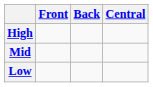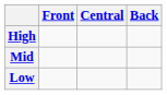 <table class="wikitable">
 <tr>
 <th></th>
 <th><a href='#'>Front</a></th>
+<th><a href='#'>Central</a></th>
 <th><a href='#'>Back</a></th>
-<th><a href='#'>Central</a></th>
 </tr>
 <tr>
 <th><a href='#'>High</a></th>
 <td></td>
 <td></td>
 <td></td>
 </tr>
 <tr>
 <th><a href='#'>Mid</a></th>
 <td></td>
 <td></td>
 <td></td>
 </tr>
 <tr>
 <th><a href='#'>Low</a></th>
 <td></td>
 <td></td>
 <td></td>
 </tr>
 </table>
